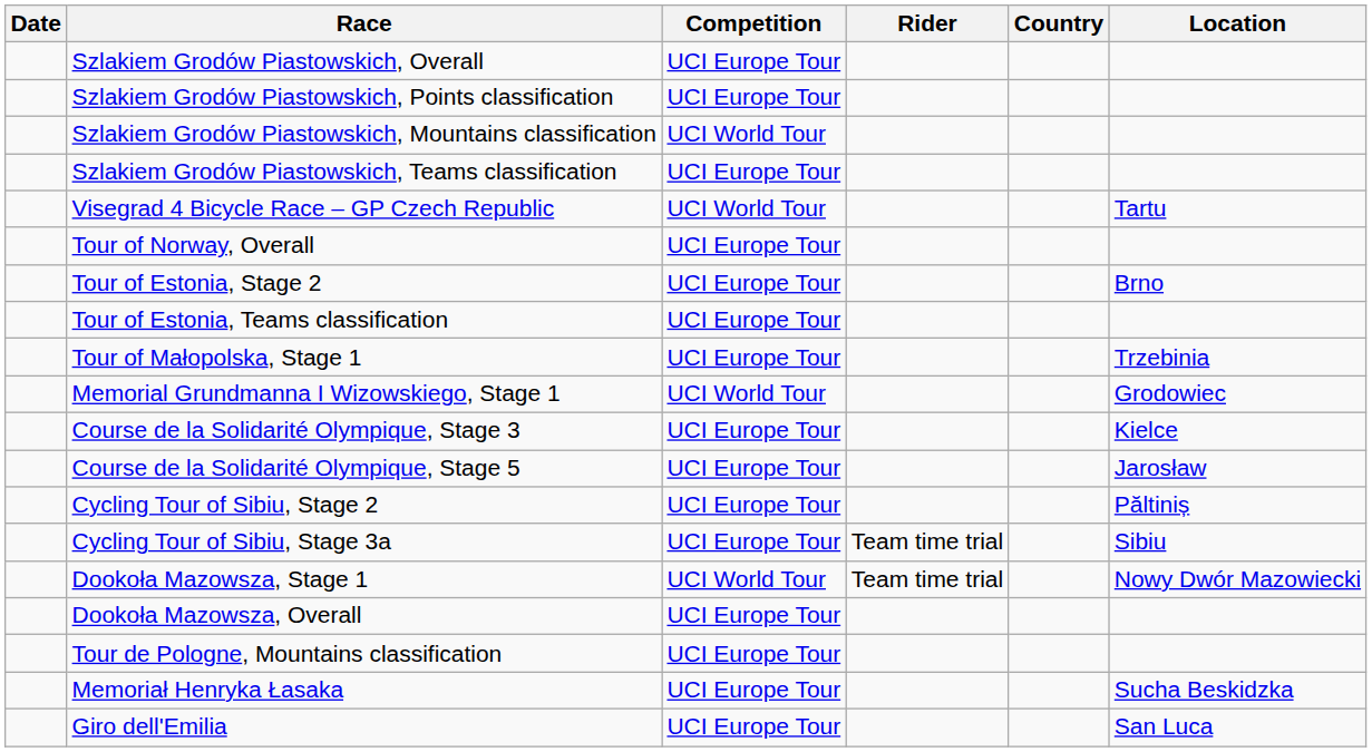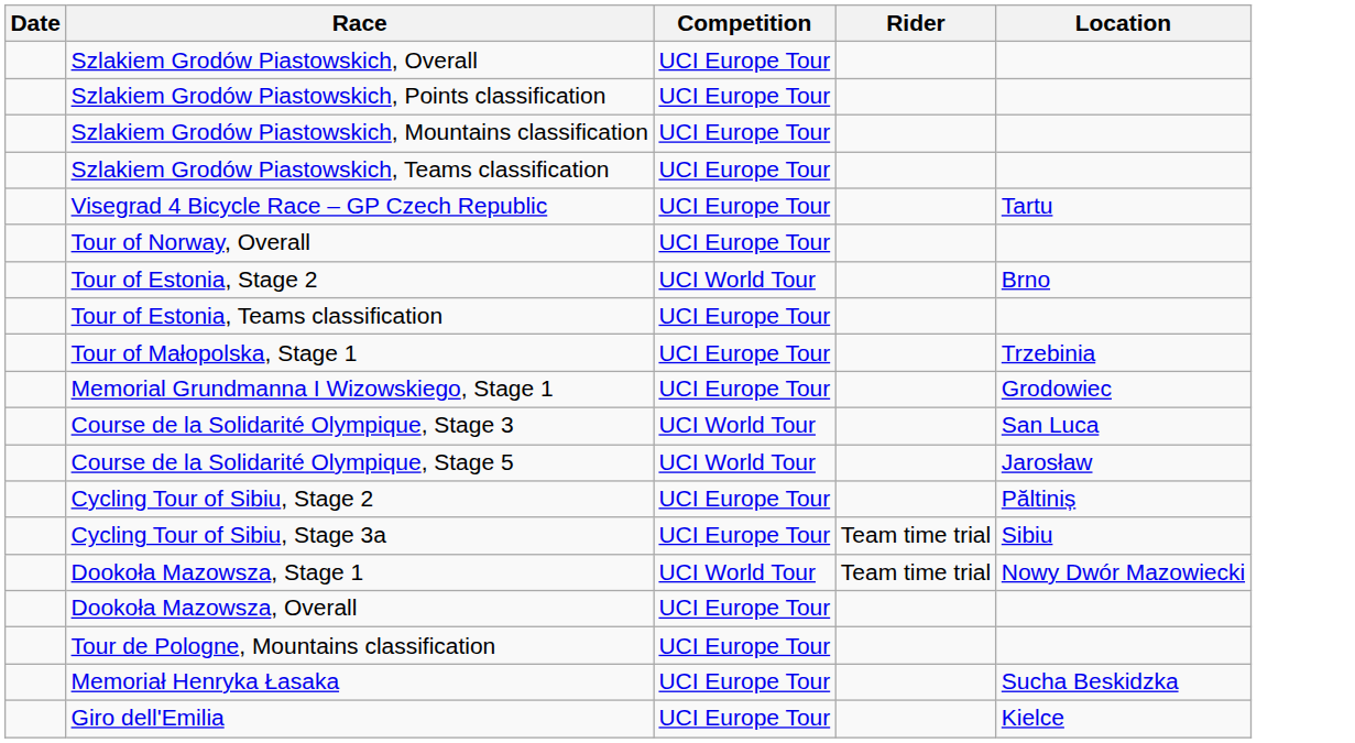 <table class="wikitable sortable">
 <tr>
 <th>Date</th>
 <th>Race</th>
 <th>Competition</th>
 <th>Rider</th>
-<th>Country</th>
 <th>Location</th>
 </tr>
 <tr>
 <td></td>
 <td><a href='#'>Szlakiem Grodów Piastowskich</a>, Overall</td>
 <td><a href='#'>UCI Europe Tour</a></td>
-<td></td>
 <td></td>
 <td></td>
 </tr>
 <tr>
 <td></td>
 <td><a href='#'>Szlakiem Grodów Piastowskich</a>, Points classification</td>
 <td><a href='#'>UCI Europe Tour</a></td>
 <td></td>
 <td></td>
-<td></td>
 </tr>
 <tr>
 <td></td>
 <td><a href='#'>Szlakiem Grodów Piastowskich</a>, Mountains classification</td>
-<td><a href='#'>UCI World Tour</a></td>
-<td></td>
+<td><a href='#'>UCI Europe Tour</a></td>
 <td></td>
 <td></td>
 </tr>
 <tr>
 <td></td>
 <td><a href='#'>Szlakiem Grodów Piastowskich</a>, Teams classification</td>
 <td><a href='#'>UCI Europe Tour</a></td>
 <td align="center"></td>
 <td></td>
-<td></td>
 </tr>
 <tr>
 <td></td>
 <td><a href='#'>Visegrad 4 Bicycle Race – GP Czech Republic</a></td>
-<td><a href='#'>UCI World Tour</a></td>
-<td></td>
+<td><a href='#'>UCI Europe Tour</a></td>
 <td></td>
 <td><a href='#'>Tartu</a></td>
 </tr>
 <tr>
 <td></td>
 <td><a href='#'>Tour of Norway</a>, Overall</td>
 <td><a href='#'>UCI Europe Tour</a></td>
 <td></td>
 <td></td>
-<td></td>
 </tr>
 <tr>
 <td></td>
 <td><a href='#'>Tour of Estonia</a>, Stage 2</td>
-<td><a href='#'>UCI Europe Tour</a></td>
-<td></td>
+<td><a href='#'>UCI World Tour</a></td>
 <td></td>
 <td><a href='#'>Brno</a></td>
 </tr>
 <tr>
 <td></td>
 <td><a href='#'>Tour of Estonia</a>, Teams classification</td>
 <td><a href='#'>UCI Europe Tour</a></td>
 <td align="center"></td>
 <td></td>
-<td></td>
 </tr>
 <tr>
 <td></td>
 <td><a href='#'>Tour of Małopolska</a>, Stage 1</td>
 <td><a href='#'>UCI Europe Tour</a></td>
 <td></td>
-<td></td>
 <td><a href='#'>Trzebinia</a></td>
 </tr>
 <tr>
 <td></td>
 <td><a href='#'>Memorial Grundmanna I Wizowskiego</a>, Stage 1</td>
-<td><a href='#'>UCI World Tour</a></td>
-<td></td>
+<td><a href='#'>UCI Europe Tour</a></td>
 <td></td>
 <td><a href='#'>Grodowiec</a></td>
 </tr>
 <tr>
 <td></td>
 <td><a href='#'>Course de la Solidarité Olympique</a>, Stage 3</td>
-<td><a href='#'>UCI Europe Tour</a></td>
+<td><a href='#'>UCI World Tour</a></td>
 <td></td>
-<td></td>
-<td><a href='#'>Kielce</a></td>
+<td><a href='#'>San Luca</a></td>
 </tr>
 <tr>
 <td></td>
 <td><a href='#'>Course de la Solidarité Olympique</a>, Stage 5</td>
-<td><a href='#'>UCI Europe Tour</a></td>
-<td></td>
+<td><a href='#'>UCI World Tour</a></td>
 <td></td>
 <td><a href='#'>Jarosław</a></td>
 </tr>
 <tr>
 <td></td>
 <td><a href='#'>Cycling Tour of Sibiu</a>, Stage 2</td>
 <td><a href='#'>UCI Europe Tour</a></td>
 <td></td>
-<td></td>
 <td><a href='#'>Păltiniș</a></td>
 </tr>
 <tr>
 <td></td>
 <td><a href='#'>Cycling Tour of Sibiu</a>, Stage 3a</td>
 <td><a href='#'>UCI Europe Tour</a></td>
 <td>Team time trial</td>
-<td></td>
 <td><a href='#'>Sibiu</a></td>
 </tr>
 <tr>
 <td></td>
 <td><a href='#'>Dookoła Mazowsza</a>, Stage 1</td>
 <td><a href='#'>UCI World Tour</a></td>
 <td>Team time trial</td>
-<td></td>
 <td><a href='#'>Nowy Dwór Mazowiecki</a></td>
 </tr>
 <tr>
 <td></td>
 <td><a href='#'>Dookoła Mazowsza</a>, Overall</td>
 <td><a href='#'>UCI Europe Tour</a></td>
-<td></td>
 <td></td>
 <td></td>
 </tr>
 <tr>
 <td></td>
 <td><a href='#'>Tour de Pologne</a>, Mountains classification</td>
 <td><a href='#'>UCI Europe Tour</a></td>
 <td></td>
 <td></td>
-<td></td>
 </tr>
 <tr>
 <td></td>
 <td><a href='#'>Memoriał Henryka Łasaka</a></td>
 <td><a href='#'>UCI Europe Tour</a></td>
-<td></td>
 <td></td>
 <td><a href='#'>Sucha Beskidzka</a></td>
 </tr>
 <tr>
 <td></td>
 <td><a href='#'>Giro dell'Emilia</a></td>
 <td><a href='#'>UCI Europe Tour</a></td>
 <td></td>
-<td></td>
-<td><a href='#'>San Luca</a></td>
+<td><a href='#'>Kielce</a></td>
 </tr>
 </table>
